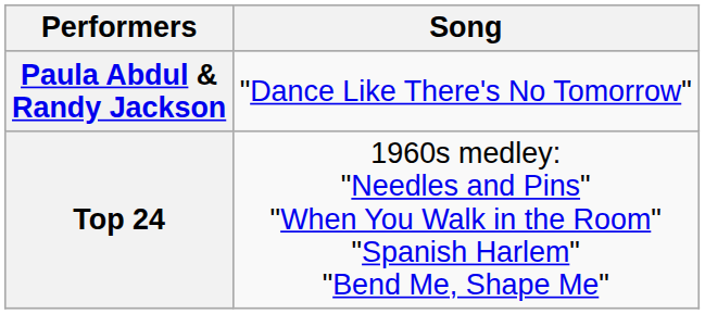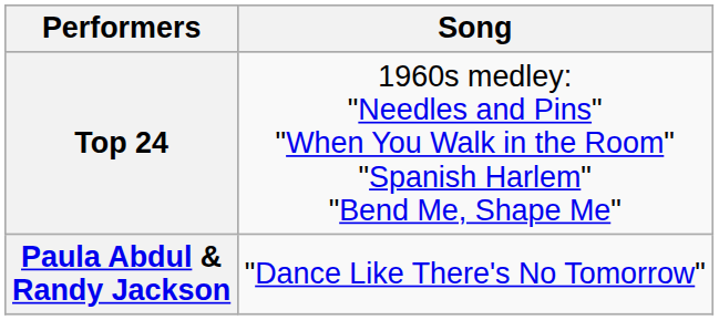 <table class="wikitable unsortable" style="text-align:center;">
 <tr>
 <th scope="col">Performers</th>
 <th scope="col">Song</th>
 </tr>
 <tr>
+<th scope="row">Top 24</th>
+<td>1960s medley:<br>"<a href='#'>Needles and Pins</a>"<br>"<a href='#'>When You Walk in the Room</a>"<br>"<a href='#'>Spanish Harlem</a>"<br>"<a href='#'>Bend Me, Shape Me</a>"</td>
+</tr>
+<tr>
 <th scope="row"><a href='#'>Paula Abdul</a> &<br><a href='#'>Randy Jackson</a></th>
 <td>"<a href='#'>Dance Like There's No Tomorrow</a>"</td>
 </tr>
-<tr>
-<th scope="row">Top 24</th>
-<td>1960s medley:<br>"<a href='#'>Needles and Pins</a>"<br>"<a href='#'>When You Walk in the Room</a>"<br>"<a href='#'>Spanish Harlem</a>"<br>"<a href='#'>Bend Me, Shape Me</a>"</td>
-</tr>
 </table>
